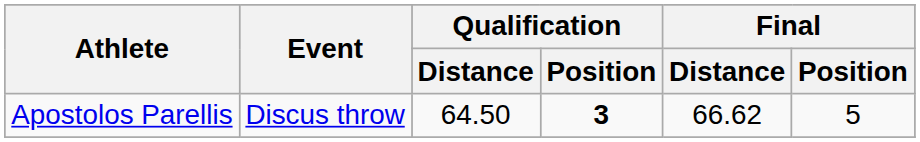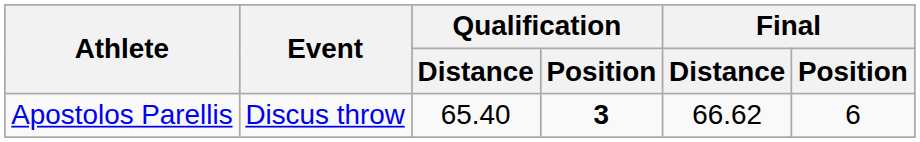 <table class="wikitable">
 <tr>
 <th rowspan="2">Athlete</th>
 <th rowspan="2">Event</th>
 <th colspan="2">Qualification</th>
 <th colspan="2">Final</th>
 </tr>
 <tr>
 <th>Distance</th>
 <th>Position</th>
 <th>Distance</th>
 <th>Position</th>
 </tr>
 <tr style=text-align:center>
 <td style=text-align:left><a href='#'>Apostolos Parellis</a></td>
 <td style=text-align:left><a href='#'>Discus throw</a></td>
-<td>64.50</td>
+<td>65.40</td>
 <td><strong>3</strong></td>
 <td>66.62</td>
-<td>5</td>
+<td>6</td>
 </tr>
 </table>
